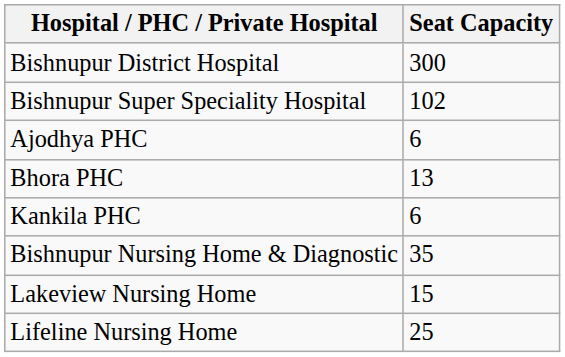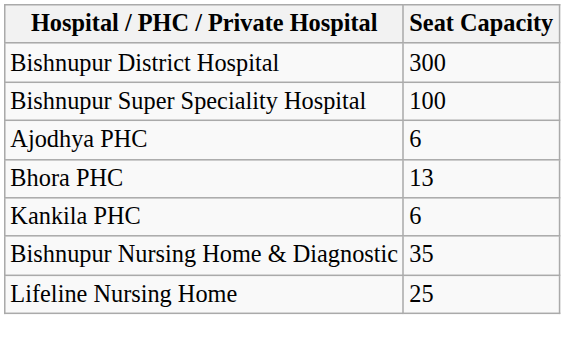 <table class="wikitable">
 <tr>
 <th>Hospital / PHC / Private Hospital</th>
 <th>Seat Capacity</th>
 </tr>
 <tr>
 <td>Bishnupur District Hospital</td>
 <td>300</td>
 </tr>
 <tr>
 <td>Bishnupur Super Speciality Hospital</td>
-<td>102</td>
+<td>100</td>
 </tr>
 <tr>
 <td>Ajodhya PHC</td>
 <td>6</td>
 </tr>
 <tr>
 <td>Bhora PHC</td>
 <td>13</td>
 </tr>
 <tr>
 <td>Kankila PHC</td>
 <td>6</td>
 </tr>
 <tr>
 <td>Bishnupur Nursing Home & Diagnostic</td>
 <td>35</td>
 </tr>
 <tr>
-<td>Lakeview Nursing Home</td>
-<td>15</td>
-</tr>
-<tr>
 <td>Lifeline Nursing Home</td>
 <td>25</td>
 </tr>
 </table>
